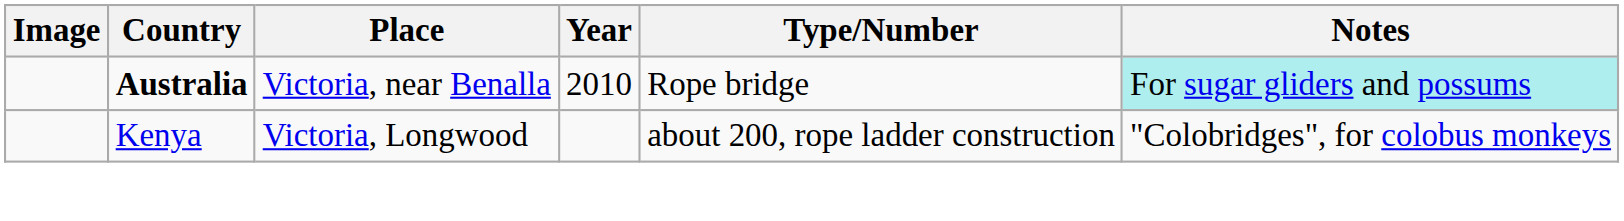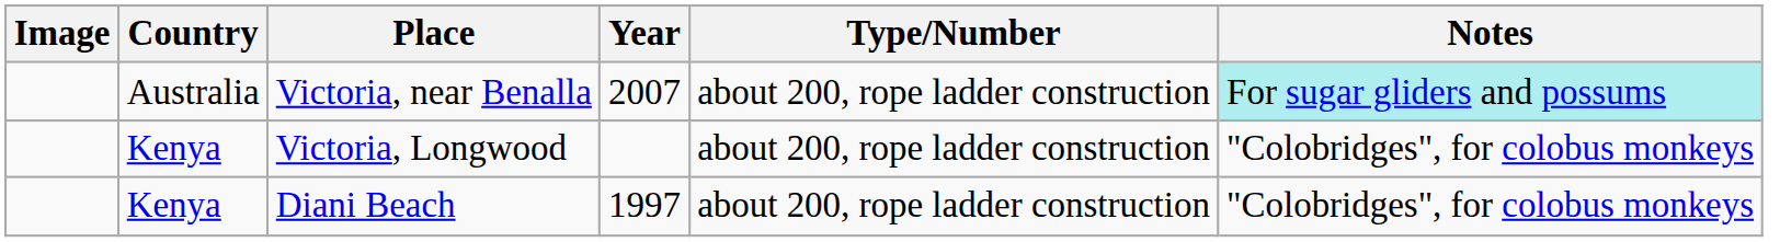 <table class="wikitable sortable">
 <tr>
 <th>Image</th>
 <th>Country</th>
 <th>Place</th>
 <th>Year</th>
 <th>Type/Number</th>
 <th>Notes</th>
 </tr>
 <tr>
 <td></td>
-<td><strong>Australia</strong></td>
+<td>Australia</td>
 <td><a href='#'>Victoria</a>, near <a href='#'>Benalla</a></td>
-<td>2010</td>
-<td>Rope bridge</td>
+<td>2007</td>
+<td>about 200, rope ladder construction</td>
 <td style="background: paleturquoise;">For <a href='#'>sugar gliders</a> and <a href='#'>possums</a></td>
 </tr>
 <tr>
 <td></td>
 <td><a href='#'>Kenya</a></td>
 <td><a href='#'>Victoria</a>, Longwood</td>
 <td></td>
 <td>about 200, rope ladder construction</td>
 <td>"Colobridges", for <a href='#'>colobus monkeys</a></td>
 </tr>
+<tr>
+<td></td>
+<td><a href='#'>Kenya</a></td>
+<td><a href='#'>Diani Beach</a></td>
+<td>1997</td>
+<td>about 200, rope ladder construction</td>
+<td>"Colobridges", for <a href='#'>colobus monkeys</a></td>
+</tr>
 </table>
